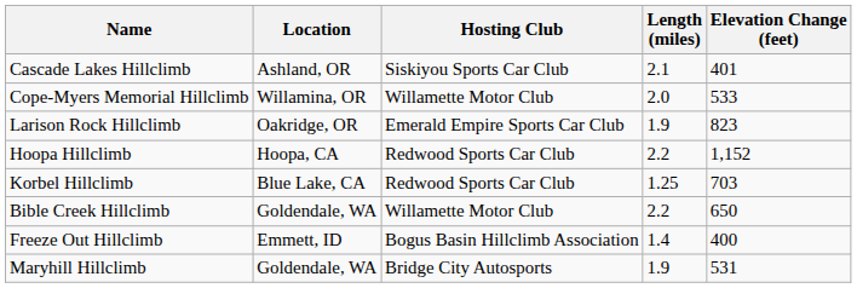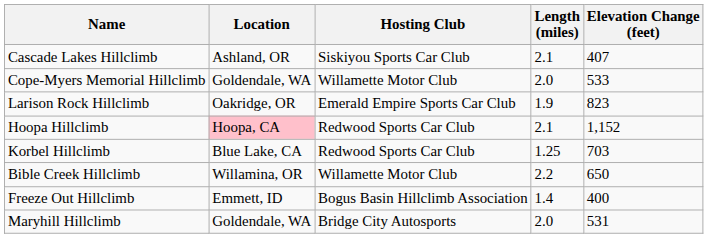 <table class="wikitable">
 <tr>
 <th>Name</th>
 <th>Location</th>
 <th>Hosting Club</th>
 <th>Length<br>(miles)</th>
 <th>Elevation Change<br>(feet)</th>
 </tr>
 <tr>
 <td>Cascade Lakes Hillclimb</td>
 <td>Ashland, OR</td>
 <td>Siskiyou Sports Car Club</td>
 <td>2.1</td>
-<td>401</td>
+<td>407</td>
 </tr>
 <tr>
 <td>Cope-Myers Memorial Hillclimb</td>
-<td>Willamina, OR</td>
+<td>Goldendale, WA</td>
 <td>Willamette Motor Club</td>
 <td>2.0</td>
 <td>533</td>
 </tr>
 <tr>
 <td>Larison Rock Hillclimb</td>
 <td>Oakridge, OR</td>
 <td>Emerald Empire Sports Car Club</td>
 <td>1.9</td>
 <td>823</td>
 </tr>
 <tr>
 <td>Hoopa Hillclimb</td>
-<td>Hoopa, CA</td>
+<td style="background: pink;">Hoopa, CA</td>
 <td>Redwood Sports Car Club</td>
-<td>2.2</td>
+<td>2.1</td>
 <td>1,152</td>
 </tr>
 <tr>
 <td>Korbel Hillclimb</td>
 <td>Blue Lake, CA</td>
 <td>Redwood Sports Car Club</td>
 <td>1.25</td>
 <td>703</td>
 </tr>
 <tr>
 <td>Bible Creek Hillclimb</td>
-<td>Goldendale, WA</td>
+<td>Willamina, OR</td>
 <td>Willamette Motor Club</td>
 <td>2.2</td>
 <td>650</td>
 </tr>
 <tr>
 <td>Freeze Out Hillclimb</td>
 <td>Emmett, ID</td>
 <td>Bogus Basin Hillclimb Association</td>
 <td>1.4</td>
 <td>400</td>
 </tr>
 <tr>
 <td>Maryhill Hillclimb</td>
 <td>Goldendale, WA</td>
 <td>Bridge City Autosports</td>
-<td>1.9</td>
+<td>2.0</td>
 <td>531</td>
 </tr>
 </table>
